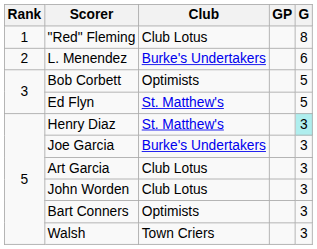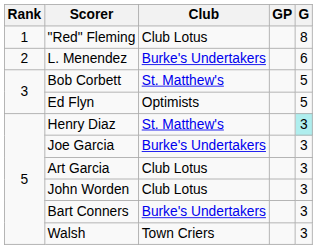 <table class="wikitable">
 <tr>
 <th>Rank</th>
 <th>Scorer</th>
 <th>Club</th>
 <th>GP</th>
 <th>G</th>
 </tr>
 <tr>
 <td align=center>1</td>
 <td>"Red" Fleming</td>
 <td>Club Lotus</td>
 <td align=center></td>
 <td align=center>8</td>
 </tr>
 <tr>
 <td align=center>2</td>
 <td>L. Menendez</td>
 <td><a href='#'>Burke's Undertakers</a></td>
 <td align=center></td>
 <td align=center>6</td>
 </tr>
 <tr>
 <td rowspan=2 align=center>3</td>
 <td>Bob Corbett</td>
-<td>Optimists</td>
+<td><a href='#'>St. Matthew's</a></td>
 <td align=center></td>
 <td align=center>5</td>
 </tr>
 <tr>
 <td>Ed Flyn</td>
-<td><a href='#'>St. Matthew's</a></td>
+<td>Optimists</td>
 <td align=center></td>
 <td align=center>5</td>
 </tr>
 <tr>
 <td rowspan=6 align=center>5</td>
 <td>Henry Diaz</td>
 <td><a href='#'>St. Matthew's</a></td>
 <td align=center></td>
 <td align=center style="background: paleturquoise;">3</td>
 </tr>
 <tr>
 <td>Joe Garcia</td>
 <td><a href='#'>Burke's Undertakers</a></td>
 <td align=center></td>
 <td align=center>3</td>
 </tr>
 <tr>
 <td>Art Garcia</td>
 <td>Club Lotus</td>
 <td align=center></td>
 <td align=center>3</td>
 </tr>
 <tr>
 <td>John Worden</td>
 <td>Club Lotus</td>
 <td align=center></td>
 <td align=center>3</td>
 </tr>
 <tr>
 <td>Bart Conners</td>
-<td>Optimists</td>
+<td><a href='#'>Burke's Undertakers</a></td>
 <td align=center></td>
 <td align=center>3</td>
 </tr>
 <tr>
 <td>Walsh</td>
 <td>Town Criers</td>
 <td align=center></td>
 <td align=center>3</td>
 </tr>
 </table>
